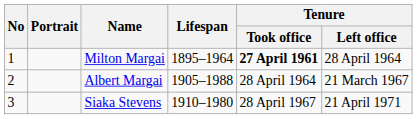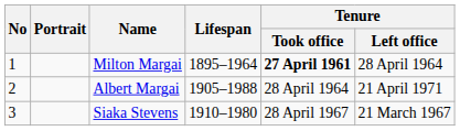 <table class="wikitable">
 <tr>
 <th scope="col" rowspan="2">No</th>
 <th scope="col" rowspan="2">Portrait</th>
 <th scope="col" rowspan="2">Name</th>
 <th scope="col" rowspan="2">Lifespan</th>
 <th scope="col" colspan="2">Tenure</th>
 </tr>
 <tr>
 <th scope="col">Took office</th>
 <th scope="col">Left office</th>
 </tr>
 <tr>
 <td>1</td>
 <td></td>
 <td><a href='#'>Milton Margai</a></td>
 <td>1895–1964</td>
 <td><strong>27 April 1961</strong></td>
 <td>28 April 1964</td>
 </tr>
 <tr>
 <td>2</td>
 <td></td>
 <td><a href='#'>Albert Margai</a></td>
 <td>1905–1988</td>
 <td>28 April 1964</td>
-<td>21 March 1967</td>
+<td>21 April 1971</td>
 </tr>
 <tr>
 <td>3</td>
 <td></td>
 <td><a href='#'>Siaka Stevens</a></td>
 <td>1910–1980</td>
 <td>28 April 1967</td>
-<td>21 April 1971</td>
+<td>21 March 1967</td>
 </tr>
 </table>
